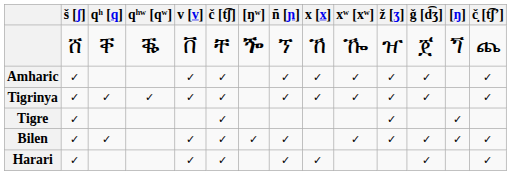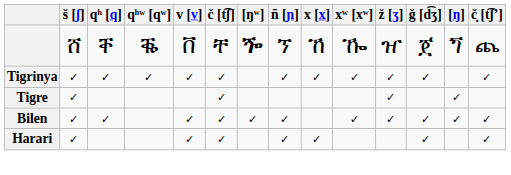 <table class="wikitable" style="text-align:center">
 <tr>
 <th><big> </big></th>
 <th><big>š [<a href='#'>ʃ</a>]</big></th>
 <th><big>qʰ [<a href='#'>q</a>]</big></th>
 <th><big>qʰʷ [qʷ]</big></th>
 <th><big>v [<a href='#'>v</a>]</big></th>
 <th><big>č [t͡ʃ]</big></th>
 <th><big>[ŋʷ]</big></th>
 <th><big>ñ [<a href='#'>ɲ</a>]</big></th>
 <th><big>x [<a href='#'>x</a>]</big></th>
 <th><big>xʷ [xʷ]</big></th>
 <th><big>ž [<a href='#'>ʒ</a>]</big></th>
 <th><big>ǧ [d͡ʒ]</big></th>
 <th><big>[<a href='#'>ŋ</a>]</big></th>
 <th><big>č̣ [t͡ʃʼ]</big></th>
 </tr>
 <tr style="font-size:2em">
 <th><big> </big></th>
 <td>ሸ</td>
 <td>ቐ</td>
 <td>ቘ</td>
 <td>ቨ</td>
 <td>ቸ</td>
 <td>ⶓ</td>
 <td>ኘ</td>
 <td>ኸ</td>
 <td>ዀ</td>
 <td>ዠ</td>
 <td>ጀ</td>
 <td>ጘ</td>
 <td>ጨ</td>
-</tr>
-<tr>
-<th><big>Amharic</big></th>
-<td>✓</td>
-<td> </td>
-<td> </td>
-<td>✓</td>
-<td>✓</td>
-<td> </td>
-<td>✓</td>
-<td>✓</td>
-<td>✓</td>
-<td>✓</td>
-<td>✓</td>
-<td> </td>
-<td>✓</td>
 </tr>
 <tr>
 <th><big>Tigrinya</big></th>
 <td>✓</td>
 <td>✓</td>
 <td>✓</td>
 <td>✓</td>
 <td>✓</td>
 <td> </td>
 <td>✓</td>
 <td>✓</td>
 <td>✓</td>
 <td>✓</td>
 <td>✓</td>
 <td> </td>
 <td>✓</td>
 </tr>
 <tr>
 <th><big>Tigre</big></th>
 <td>✓</td>
 <td> </td>
 <td> </td>
 <td> </td>
 <td>✓</td>
 <td> </td>
 <td> </td>
 <td> </td>
 <td> </td>
 <td>✓</td>
 <td> </td>
 <td>✓</td>
 <td> </td>
 </tr>
 <tr>
 <th><big>Bilen</big></th>
 <td>✓</td>
 <td>✓</td>
 <td> </td>
 <td>✓</td>
 <td>✓</td>
 <td>✓</td>
 <td>✓</td>
 <td> </td>
 <td>✓</td>
 <td>✓</td>
 <td>✓</td>
 <td>✓</td>
 <td>✓</td>
 </tr>
 <tr>
 <th><big>Harari</big></th>
 <td>✓</td>
 <td> </td>
 <td> </td>
 <td>✓</td>
 <td>✓</td>
 <td> </td>
 <td>✓</td>
 <td>✓</td>
 <td> </td>
 <td> </td>
 <td>✓</td>
 <td> </td>
 <td>✓</td>
 </tr>
 </table>
